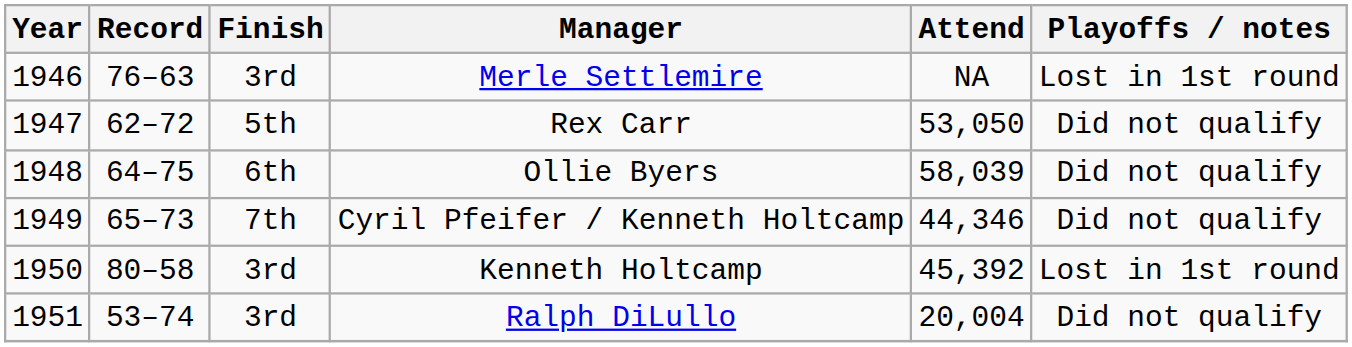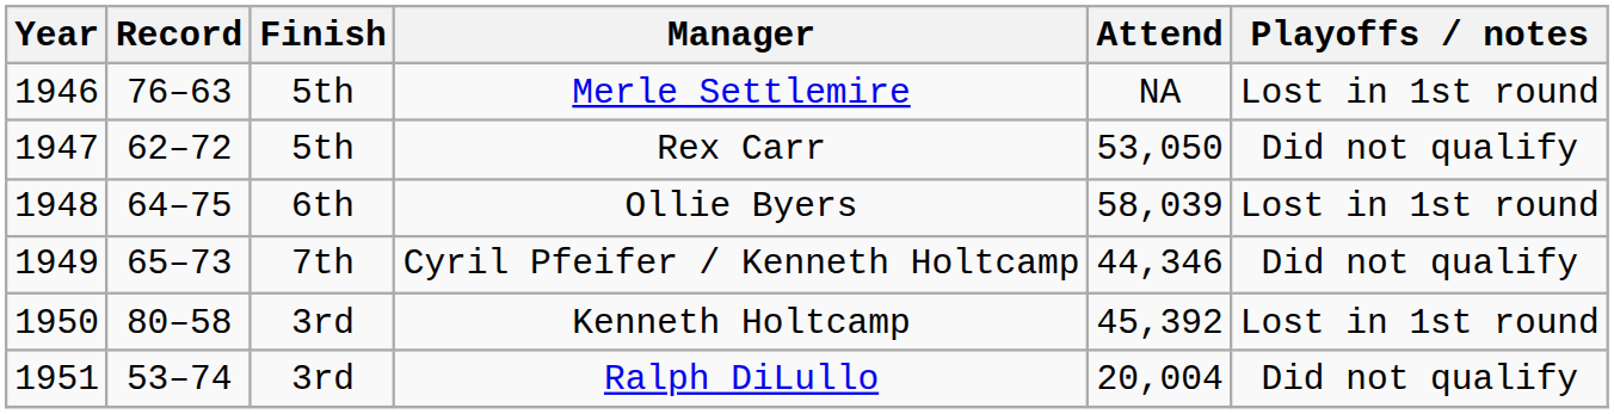 <table class="wikitable">
 <tr style="background: #F2F2F2;">
 <th>Year</th>
 <th>Record</th>
 <th>Finish</th>
 <th>Manager</th>
 <th>Attend</th>
 <th>Playoffs / notes</th>
 </tr>
 <tr align=center>
 <td>1946</td>
 <td>76–63</td>
-<td>3rd</td>
+<td>5th</td>
 <td><a href='#'>Merle Settlemire</a></td>
 <td>NA</td>
 <td>Lost in 1st round</td>
 </tr>
 <tr align=center>
 <td>1947</td>
 <td>62–72</td>
 <td>5th</td>
 <td>Rex Carr</td>
 <td>53,050</td>
 <td>Did not qualify</td>
 </tr>
 <tr align=center>
 <td>1948</td>
 <td>64–75</td>
 <td>6th</td>
 <td>Ollie Byers</td>
 <td>58,039</td>
-<td>Did not qualify</td>
+<td>Lost in 1st round</td>
 </tr>
 <tr align=center>
 <td>1949</td>
 <td>65–73</td>
 <td>7th</td>
 <td>Cyril Pfeifer / Kenneth Holtcamp</td>
 <td>44,346</td>
 <td>Did not qualify</td>
 </tr>
 <tr align=center>
 <td>1950</td>
 <td>80–58</td>
 <td>3rd</td>
 <td>Kenneth Holtcamp</td>
 <td>45,392</td>
 <td>Lost in 1st round</td>
 </tr>
 <tr align=center>
 <td>1951</td>
 <td>53–74</td>
 <td>3rd</td>
 <td><a href='#'>Ralph DiLullo</a></td>
 <td>20,004</td>
 <td>Did not qualify</td>
 </tr>
 <tr align=center>
 </tr>
 </table>
